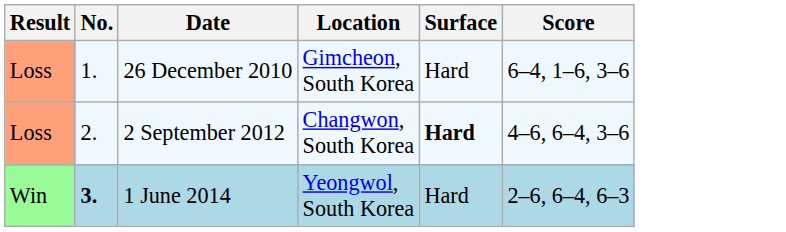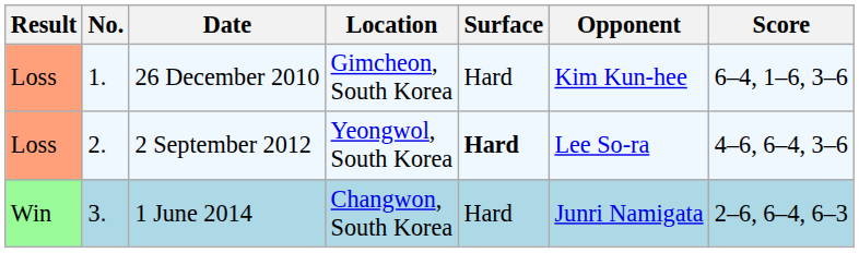 <table class="wikitable" style="font-size:97%;">
 <tr>
 <th>Result</th>
 <th>No.</th>
 <th>Date</th>
 <th>Location</th>
 <th>Surface</th>
+<th>Opponent</th>
 <th>Score</th>
 </tr>
 <tr bgcolor="#f0f8ff">
 <td style="background:#ffa07a;">Loss</td>
 <td>1.</td>
 <td>26 December 2010</td>
 <td><a href='#'>Gimcheon</a>, <br>South Korea</td>
 <td>Hard</td>
+<td> <a href='#'>Kim Kun-hee</a></td>
 <td>6–4, 1–6, 3–6</td>
 </tr>
 <tr bgcolor="#f0f8ff">
 <td style="background:#ffa07a;">Loss</td>
 <td>2.</td>
 <td>2 September 2012</td>
-<td><a href='#'>Changwon</a>, <br>South Korea</td>
+<td><a href='#'>Yeongwol</a>, <br>South Korea</td>
 <td><strong>Hard</strong></td>
+<td> <a href='#'>Lee So-ra</a></td>
 <td>4–6, 6–4, 3–6</td>
 </tr>
 <tr bgcolor="lightblue">
 <td bgcolor="98FB98">Win</td>
-<td><strong>3.</strong></td>
+<td>3.</td>
 <td>1 June 2014</td>
-<td><a href='#'>Yeongwol</a>, <br>South Korea</td>
+<td><a href='#'>Changwon</a>, <br>South Korea</td>
 <td>Hard</td>
+<td> <a href='#'>Junri Namigata</a></td>
 <td>2–6, 6–4, 6–3</td>
 </tr>
 </table>
